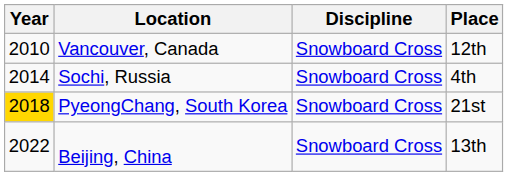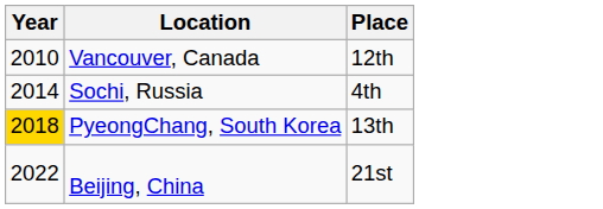 <table class="wikitable">
 <tr>
 <th>Year</th>
 <th>Location</th>
-<th>Discipline</th>
 <th>Place</th>
 </tr>
 <tr>
 <td>2010</td>
 <td> <a href='#'>Vancouver</a>, Canada</td>
-<td><a href='#'>Snowboard Cross</a></td>
 <td>12th</td>
 </tr>
 <tr>
 <td>2014</td>
 <td> <a href='#'>Sochi</a>, Russia</td>
-<td><a href='#'>Snowboard Cross</a></td>
 <td>4th</td>
 </tr>
 <tr>
 <td style="background: gold;">2018</td>
 <td> <a href='#'>PyeongChang</a>, <a href='#'>South Korea</a></td>
-<td><a href='#'>Snowboard Cross</a></td>
-<td>21st</td>
+<td>13th</td>
 </tr>
 <tr>
 <td>2022</td>
 <td><br><a href='#'>Beijing</a>, <a href='#'>China</a></td>
-<td><a href='#'>Snowboard Cross</a></td>
-<td>13th</td>
+<td>21st</td>
 </tr>
 </table>
